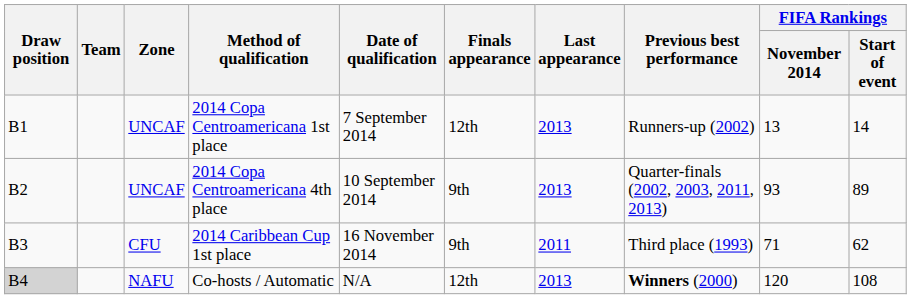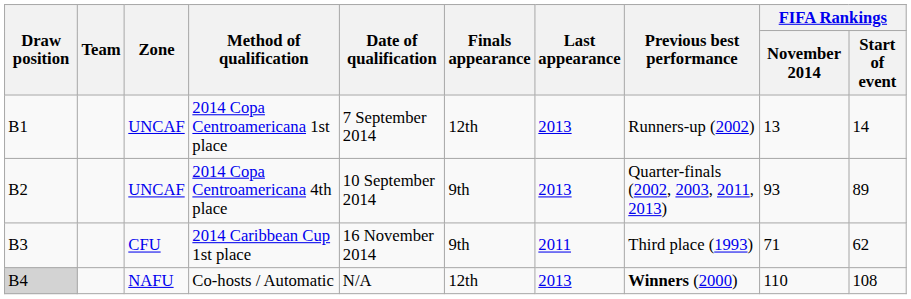 <table class="wikitable sortable">
 <tr>
 <th rowspan=2>Draw position</th>
 <th rowspan=2>Team</th>
 <th rowspan=2>Zone</th>
 <th rowspan=2>Method of<br>qualification</th>
 <th rowspan=2>Date of<br>qualification</th>
 <th rowspan=2>Finals<br>appearance</th>
 <th rowspan=2>Last<br>appearance</th>
 <th rowspan=2>Previous best<br>performance</th>
 <th colspan=2><a href='#'>FIFA Rankings</a></th>
 </tr>
 <tr>
 <th>November 2014</th>
 <th>Start of event</th>
 </tr>
 <tr>
 <td>B1</td>
 <td style=white-space:nowrap></td>
 <td><a href='#'>UNCAF</a></td>
 <td><a href='#'>2014 Copa Centroamericana</a> 1st place</td>
 <td>7 September 2014</td>
 <td data-sort-value="12">12th</td>
 <td><a href='#'>2013</a></td>
 <td data-sort-value="6.1">Runners-up (<a href='#'>2002</a>)</td>
 <td>13</td>
 <td>14</td>
 </tr>
 <tr>
 <td>B2</td>
 <td style=white-space:nowrap></td>
 <td><a href='#'>UNCAF</a></td>
 <td><a href='#'>2014 Copa Centroamericana</a> 4th place</td>
 <td>10 September 2014</td>
 <td data-sort-value="9">9th</td>
 <td><a href='#'>2013</a></td>
 <td data-sort-value="6.2">Quarter-finals (<a href='#'>2002</a>, <a href='#'>2003</a>, <a href='#'>2011</a>, <a href='#'>2013</a>)</td>
 <td>93</td>
 <td>89</td>
 </tr>
 <tr>
 <td>B3</td>
 <td style=white-space:nowrap></td>
 <td><a href='#'>CFU</a></td>
 <td><a href='#'>2014 Caribbean Cup</a> 1st place</td>
 <td>16 November 2014</td>
 <td data-sort-value="9">9th</td>
 <td><a href='#'>2011</a></td>
 <td data-sort-value="5.1">Third place (<a href='#'>1993</a>)</td>
 <td>71</td>
 <td>62</td>
 </tr>
 <tr>
 <td style="background: lightgrey;">B4</td>
 <td style=white-space:nowrap></td>
 <td><a href='#'>NAFU</a></td>
 <td> Co-hosts / Automatic</td>
 <td>N/A</td>
 <td data-sort-value="12">12th</td>
 <td><a href='#'>2013</a></td>
 <td data-sort-value="7.1"><strong>Winners</strong> (<a href='#'>2000</a>)</td>
-<td>120</td>
+<td>110</td>
 <td>108</td>
 </tr>
 </table>
